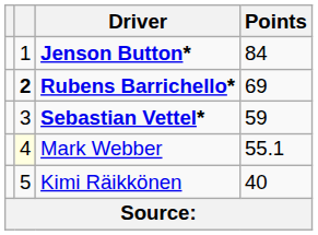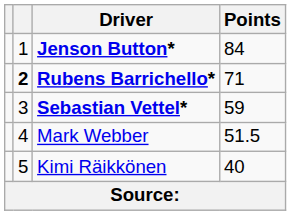 <table class="wikitable" style="font-size: 85%;">
 <tr>
 <th></th>
 <th></th>
 <th>Driver</th>
 <th>Points</th>
 </tr>
 <tr>
 <td></td>
 <td align="center">1</td>
 <td> <strong><a href='#'>Jenson Button</a>*</strong></td>
 <td>84</td>
 </tr>
 <tr>
 <td></td>
 <td align="center"><strong>2</strong></td>
 <td> <strong><a href='#'>Rubens Barrichello</a>*</strong></td>
-<td>69</td>
+<td>71</td>
 </tr>
 <tr>
 <td></td>
 <td align="center">3</td>
 <td> <strong><a href='#'>Sebastian Vettel</a>*</strong></td>
 <td>59</td>
 </tr>
 <tr>
 <td></td>
-<td align="center" style="background: lightyellow;">4</td>
+<td align="center">4</td>
 <td> <a href='#'>Mark Webber</a></td>
-<td>55.1</td>
+<td>51.5</td>
 </tr>
 <tr>
 <td></td>
 <td align="center">5</td>
 <td> <a href='#'>Kimi Räikkönen</a></td>
 <td>40</td>
 </tr>
 <tr>
 <th colspan=4>Source: </th>
 </tr>
 </table>
